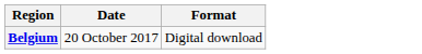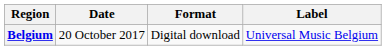 <table class="wikitable sortable plainrowheaders">
 <tr>
 <th scope="col">Region</th>
 <th scope="col">Date</th>
 <th scope="col">Format</th>
+<th scope="col">Label</th>
 </tr>
 <tr>
 <th scope="row"><a href='#'>Belgium</a></th>
 <td>20 October 2017</td>
 <td>Digital download</td>
+<td><a href='#'>Universal Music Belgium</a></td>
 </tr>
 </table>
